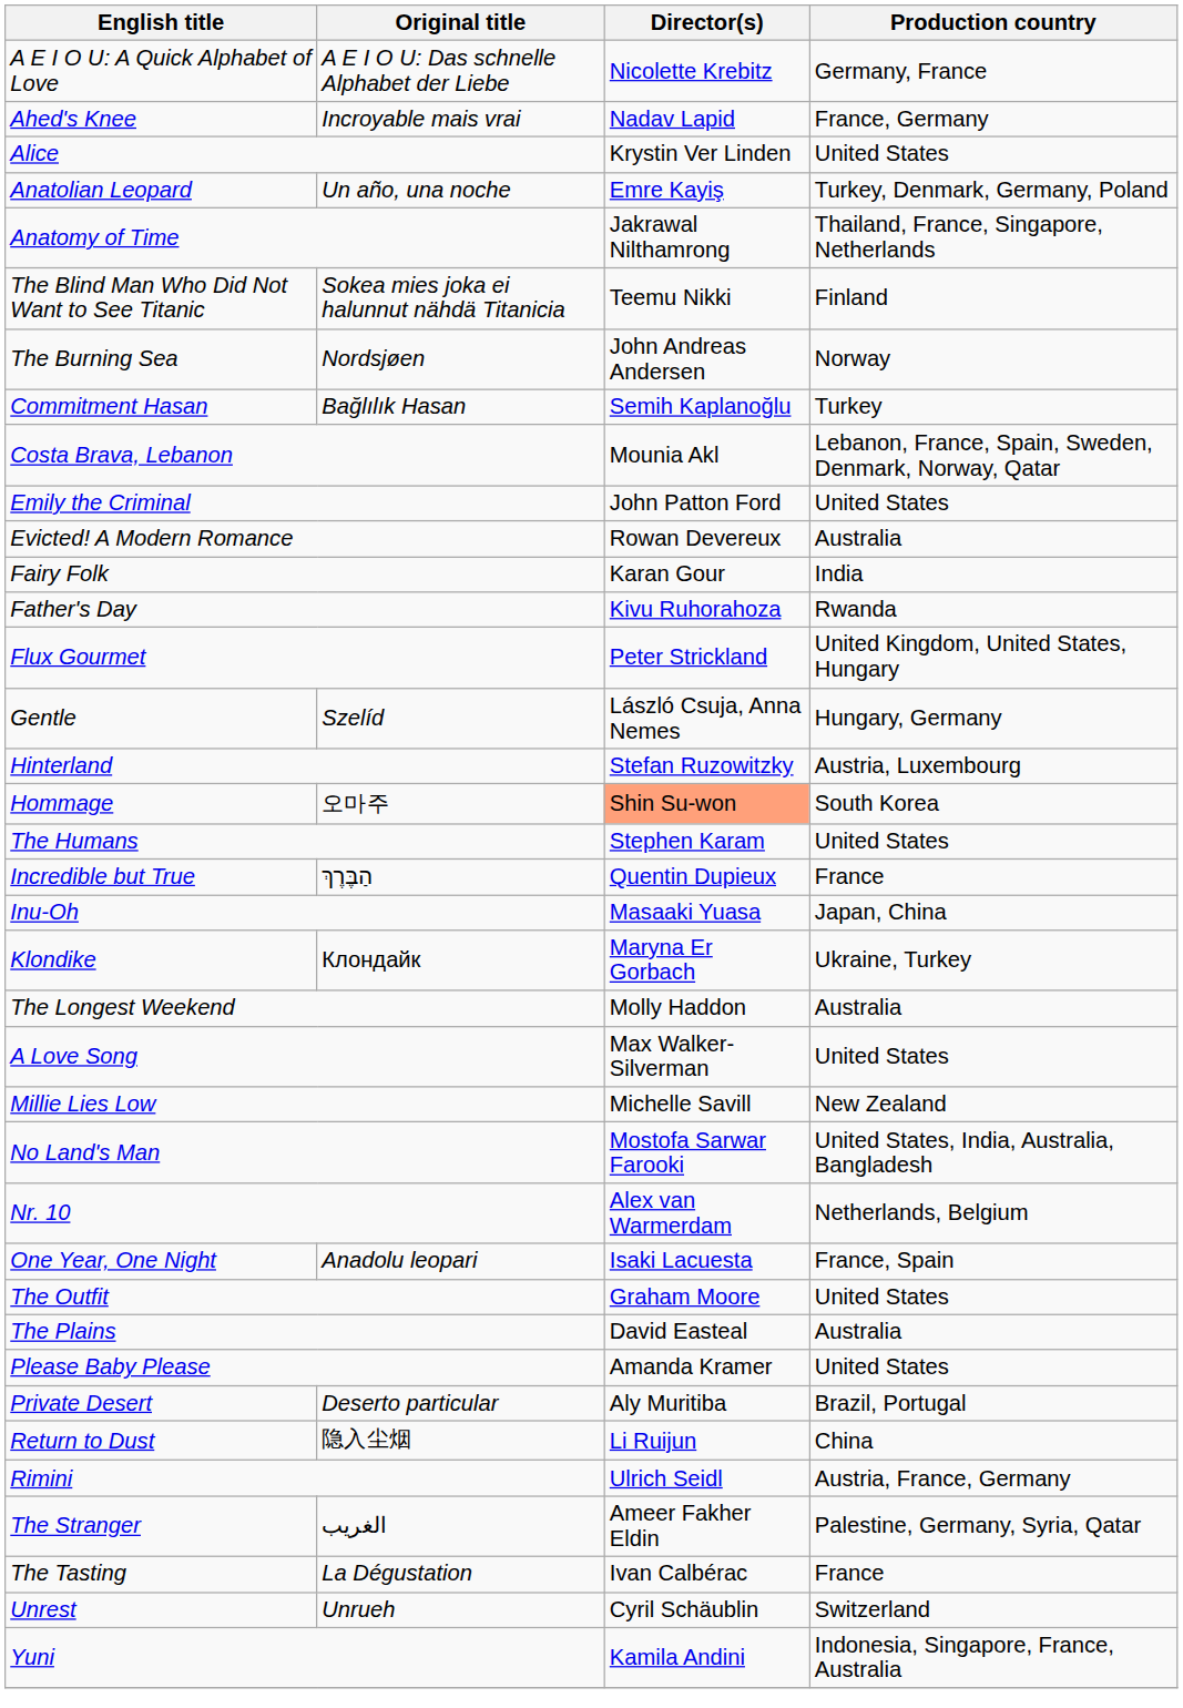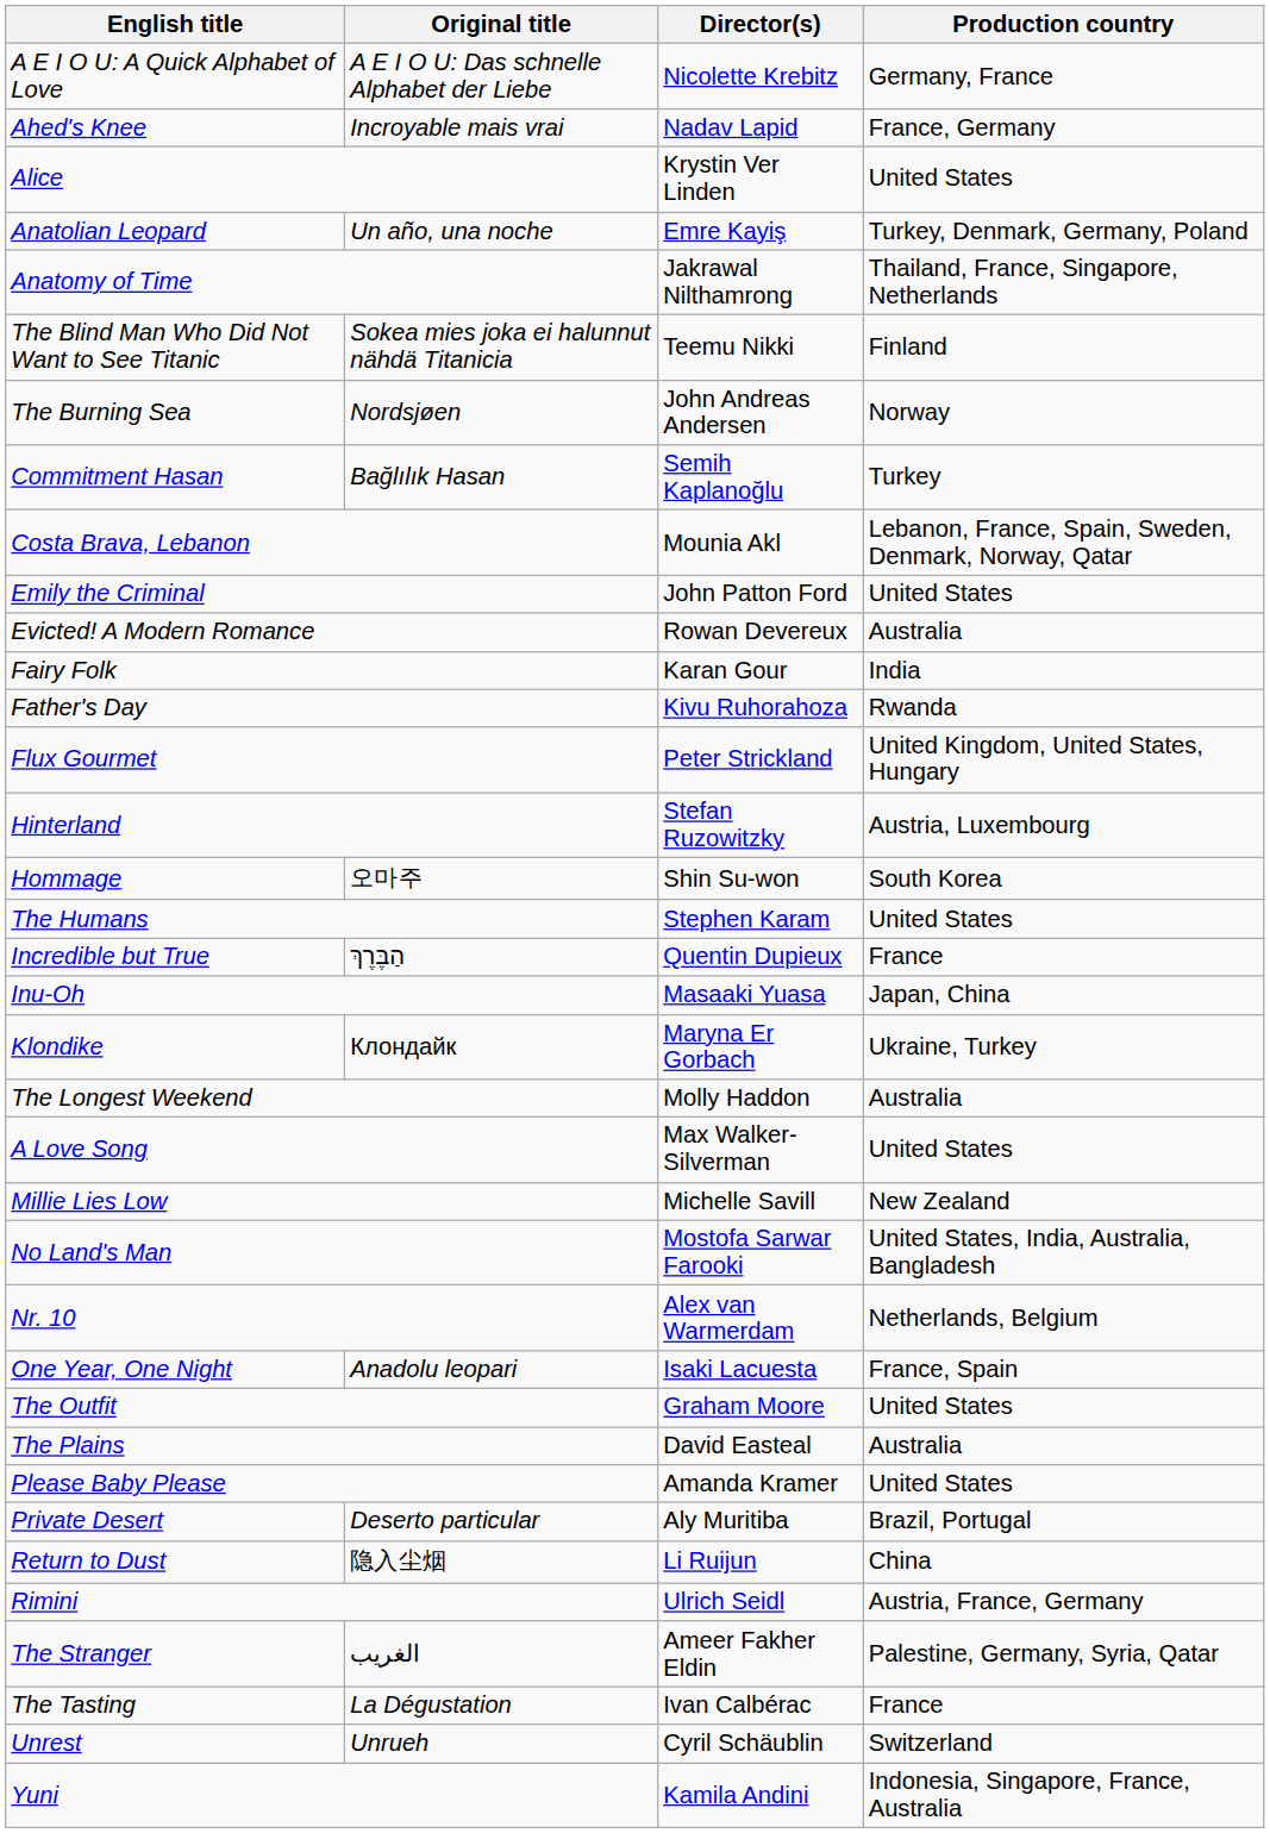 <table class="wikitable" style="width:95%; margin-bottom:2px">
 <tr>
 <th>English title</th>
 <th>Original title</th>
 <th>Director(s)</th>
 <th>Production country</th>
 </tr>
 <tr>
 <td><em>A E I O U: A Quick Alphabet of Love</em></td>
 <td><em>A E I O U: Das schnelle Alphabet der Liebe</em></td>
 <td><a href='#'>Nicolette Krebitz</a></td>
 <td>Germany, France</td>
 </tr>
 <tr>
 <td><em><a href='#'>Ahed's Knee</a></em></td>
 <td><em>Incroyable mais vrai</em></td>
 <td><a href='#'>Nadav Lapid</a></td>
 <td>France, Germany</td>
 </tr>
 <tr>
 <td colspan="2"><em><a href='#'>Alice</a></em></td>
 <td>Krystin Ver Linden</td>
 <td>United States</td>
 </tr>
 <tr>
 <td><em><a href='#'>Anatolian Leopard</a></em></td>
 <td><em>Un año, una noche</em></td>
 <td><a href='#'>Emre Kayiş</a></td>
 <td>Turkey, Denmark, Germany, Poland</td>
 </tr>
 <tr>
 <td colspan="2"><em><a href='#'>Anatomy of Time</a></em></td>
 <td>Jakrawal Nilthamrong</td>
 <td>Thailand, France, Singapore, Netherlands</td>
 </tr>
 <tr>
 <td><em>The Blind Man Who Did Not Want to See Titanic</em></td>
 <td><em>Sokea mies joka ei halunnut nähdä Titanicia</em></td>
 <td>Teemu Nikki</td>
 <td>Finland</td>
 </tr>
 <tr>
 <td><em>The Burning Sea</em></td>
 <td><em>Nordsjøen</em></td>
 <td>John Andreas Andersen</td>
 <td>Norway</td>
 </tr>
 <tr>
 <td><em><a href='#'>Commitment Hasan</a></em></td>
 <td><em>Bağlılık Hasan</em></td>
 <td><a href='#'>Semih Kaplanoğlu</a></td>
 <td>Turkey</td>
 </tr>
 <tr>
 <td colspan="2"><em><a href='#'>Costa Brava, Lebanon</a></em></td>
 <td>Mounia Akl</td>
 <td>Lebanon, France, Spain, Sweden, Denmark, Norway, Qatar</td>
 </tr>
 <tr>
 <td colspan="2"><em><a href='#'>Emily the Criminal</a></em></td>
 <td>John Patton Ford</td>
 <td>United States</td>
 </tr>
 <tr>
 <td colspan="2"><em>Evicted! A Modern Romance</em></td>
 <td>Rowan Devereux</td>
 <td>Australia</td>
 </tr>
 <tr>
 <td colspan="2"><em>Fairy Folk</em></td>
 <td>Karan Gour</td>
 <td>India</td>
 </tr>
 <tr>
 <td colspan="2"><em>Father's Day</em></td>
 <td><a href='#'>Kivu Ruhorahoza</a></td>
 <td>Rwanda</td>
 </tr>
 <tr>
 <td colspan="2"><em><a href='#'>Flux Gourmet</a></em></td>
 <td><a href='#'>Peter Strickland</a></td>
 <td>United Kingdom, United States, Hungary</td>
 </tr>
 <tr>
-<td><em>Gentle</em></td>
-<td><em>Szelíd</em></td>
-<td>László Csuja, Anna Nemes</td>
-<td>Hungary, Germany</td>
-</tr>
-<tr>
 <td colspan="2"><em><a href='#'>Hinterland</a></em></td>
 <td><a href='#'>Stefan Ruzowitzky</a></td>
 <td>Austria, Luxembourg</td>
 </tr>
 <tr>
 <td><em><a href='#'>Hommage</a></em></td>
 <td>오마주</td>
-<td style="background: lightsalmon;">Shin Su-won</td>
+<td>Shin Su-won</td>
 <td>South Korea</td>
 </tr>
 <tr>
 <td colspan="2"><em><a href='#'>The Humans</a></em></td>
 <td><a href='#'>Stephen Karam</a></td>
 <td>United States</td>
 </tr>
 <tr>
 <td><em><a href='#'>Incredible but True</a></em></td>
 <td>הַבֶּרֶךְ</td>
 <td><a href='#'>Quentin Dupieux</a></td>
 <td>France</td>
 </tr>
 <tr>
 <td colspan="2"><em><a href='#'>Inu-Oh</a></em></td>
 <td><a href='#'>Masaaki Yuasa</a></td>
 <td>Japan, China</td>
 </tr>
 <tr>
 <td><em><a href='#'>Klondike</a></em></td>
 <td>Клондайк</td>
 <td><a href='#'>Maryna Er Gorbach</a></td>
 <td>Ukraine, Turkey</td>
 </tr>
 <tr>
 <td colspan="2"><em>The Longest Weekend</em></td>
 <td>Molly Haddon</td>
 <td>Australia</td>
 </tr>
 <tr>
 <td colspan="2"><em><a href='#'>A Love Song</a></em></td>
 <td>Max Walker-Silverman</td>
 <td>United States</td>
 </tr>
 <tr>
 <td colspan="2"><em><a href='#'>Millie Lies Low</a></em></td>
 <td>Michelle Savill</td>
 <td>New Zealand</td>
 </tr>
 <tr>
 <td colspan="2"><em><a href='#'>No Land's Man</a></em></td>
 <td><a href='#'>Mostofa Sarwar Farooki</a></td>
 <td>United States, India, Australia, Bangladesh</td>
 </tr>
 <tr>
 <td colspan="2"><em><a href='#'>Nr. 10</a></em></td>
 <td><a href='#'>Alex van Warmerdam</a></td>
 <td>Netherlands, Belgium</td>
 </tr>
 <tr>
 <td><em><a href='#'>One Year, One Night</a></em></td>
 <td><em>Anadolu leopari</em></td>
 <td><a href='#'>Isaki Lacuesta</a></td>
 <td>France, Spain</td>
 </tr>
 <tr>
 <td colspan="2"><em><a href='#'>The Outfit</a></em></td>
 <td><a href='#'>Graham Moore</a></td>
 <td>United States</td>
 </tr>
 <tr>
 <td colspan="2"><em><a href='#'>The Plains</a></em></td>
 <td>David Easteal</td>
 <td>Australia</td>
 </tr>
 <tr>
 <td colspan="2"><em><a href='#'>Please Baby Please</a></em></td>
 <td>Amanda Kramer</td>
 <td>United States</td>
 </tr>
 <tr>
 <td><em><a href='#'>Private Desert</a></em></td>
 <td><em>Deserto particular</em></td>
 <td>Aly Muritiba</td>
 <td>Brazil, Portugal</td>
 </tr>
 <tr>
 <td><em><a href='#'>Return to Dust</a></em></td>
 <td>隐入尘烟</td>
 <td><a href='#'>Li Ruijun</a></td>
 <td>China</td>
 </tr>
 <tr>
 <td colspan="2"><em><a href='#'>Rimini</a></em></td>
 <td><a href='#'>Ulrich Seidl</a></td>
 <td>Austria, France, Germany</td>
 </tr>
 <tr>
 <td><em><a href='#'>The Stranger</a></em></td>
 <td>الغريب</td>
 <td>Ameer Fakher Eldin</td>
 <td>Palestine, Germany, Syria, Qatar</td>
 </tr>
 <tr>
 <td><em>The Tasting</em></td>
 <td><em>La Dégustation</em></td>
 <td>Ivan Calbérac</td>
 <td>France</td>
 </tr>
 <tr>
 <td><em><a href='#'>Unrest</a></em></td>
 <td><em>Unrueh</em></td>
 <td>Cyril Schäublin</td>
 <td>Switzerland</td>
 </tr>
 <tr>
 <td colspan="2"><em><a href='#'>Yuni</a></em></td>
 <td><a href='#'>Kamila Andini</a></td>
 <td>Indonesia, Singapore, France, Australia</td>
 </tr>
 <tr>
 </tr>
 </table>
